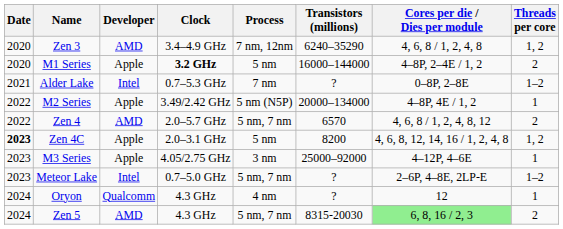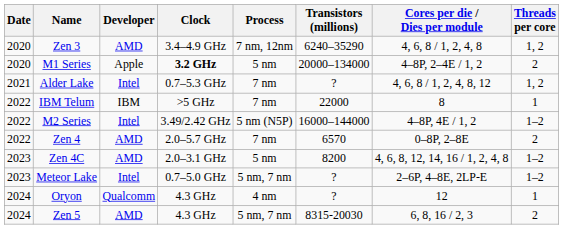 <table class="wikitable sortable" style="text-align:center">
 <tr>
 <th>Date</th>
 <th>Name</th>
 <th>Developer</th>
 <th>Clock</th>
 <th>Process</th>
 <th>Transistors<br>(millions)</th>
 <th><a href='#'>Cores per die</a> /<br><a href='#'>Dies per module</a></th>
 <th><a href='#'>Threads</a><br>per core</th>
 </tr>
 <tr>
 <td>2020</td>
 <td><a href='#'>Zen 3</a></td>
 <td><a href='#'>AMD</a></td>
 <td>3.4–4.9 GHz</td>
 <td>7 nm, 12nm</td>
 <td>6240–35290</td>
 <td>4, 6, 8 / 1, 2, 4, 8</td>
 <td>1, 2</td>
 </tr>
 <tr>
 <td>2020</td>
 <td><a href='#'>M1 Series</a></td>
 <td>Apple</td>
 <td><strong>3.2 GHz</strong></td>
 <td>5 nm</td>
-<td>16000–144000</td>
+<td>20000–134000</td>
 <td>4–8P, 2–4E / 1, 2</td>
 <td>2</td>
 </tr>
 <tr>
 <td>2021</td>
 <td><a href='#'>Alder Lake</a></td>
 <td><a href='#'>Intel</a></td>
 <td>0.7–5.3 GHz</td>
 <td>7 nm</td>
 <td>?</td>
-<td>0–8P, 2–8E</td>
-<td>1–2</td>
+<td>4, 6, 8 / 1, 2, 4, 8, 12</td>
+<td>1, 2</td>
+</tr>
+<tr>
+<td>2022</td>
+<td><a href='#'>IBM Telum</a></td>
+<td>IBM</td>
+<td>>5 GHz</td>
+<td>7 nm</td>
+<td>22000</td>
+<td>8</td>
+<td>1</td>
 </tr>
 <tr>
 <td>2022</td>
 <td><a href='#'>M2 Series</a></td>
-<td>Apple</td>
+<td><a href='#'>Intel</a></td>
 <td>3.49/2.42 GHz</td>
 <td>5 nm (N5P)</td>
-<td>20000–134000</td>
+<td>16000–144000</td>
 <td>4–8P, 4E / 1, 2</td>
-<td>1</td>
+<td>1–2</td>
 </tr>
 <tr>
 <td>2022</td>
 <td><a href='#'>Zen 4</a></td>
 <td><a href='#'>AMD</a></td>
 <td>2.0–5.7 GHz</td>
-<td>5 nm, 7 nm</td>
+<td>7 nm</td>
 <td>6570</td>
-<td>4, 6, 8 / 1, 2, 4, 8, 12</td>
+<td>0–8P, 2–8E</td>
 <td>2</td>
 </tr>
 <tr>
-<td><strong>2023</strong></td>
+<td>2023</td>
 <td><a href='#'>Zen 4C</a></td>
-<td>Apple</td>
+<td><a href='#'>AMD</a></td>
 <td>2.0–3.1 GHz</td>
 <td>5 nm</td>
 <td>8200</td>
 <td>4, 6, 8, 12, 14, 16 / 1, 2, 4, 8</td>
-<td>1, 2</td>
-</tr>
-<tr>
-<td>2023</td>
-<td><a href='#'>M3 Series</a></td>
-<td>Apple</td>
-<td>4.05/2.75 GHz</td>
-<td>3 nm</td>
-<td>25000–92000</td>
-<td>4–12P, 4–6E</td>
-<td>1</td>
+<td>1–2</td>
 </tr>
 <tr>
 <td>2023</td>
 <td><a href='#'>Meteor Lake</a></td>
 <td><a href='#'>Intel</a></td>
 <td>0.7–5.0 GHz</td>
 <td>5 nm, 7 nm</td>
 <td>?</td>
 <td>2–6P, 4–8E, 2LP-E</td>
 <td>1–2</td>
 </tr>
 <tr>
 <td>2024</td>
 <td><a href='#'>Oryon</a></td>
 <td><a href='#'>Qualcomm</a></td>
 <td>4.3 GHz</td>
 <td>4 nm</td>
 <td>?</td>
 <td>12</td>
 <td>1</td>
 </tr>
 <tr>
 <td>2024</td>
 <td><a href='#'>Zen 5</a></td>
 <td><a href='#'>AMD</a></td>
 <td>4.3 GHz</td>
 <td>5 nm, 7 nm</td>
 <td>8315-20030</td>
-<td style="background: lightgreen;">6, 8, 16 / 2, 3</td>
+<td>6, 8, 16 / 2, 3</td>
 <td>2</td>
 </tr>
 </table>
